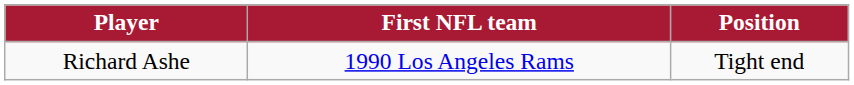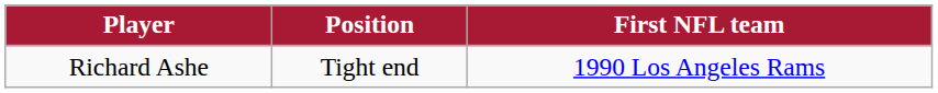 <table class="wikitable" width="65%">
 <tr align="center" style="background:#A81933;color:#FFFFFF;">
 <td><strong>Player</strong></td>
+<td><strong>Position</strong></td>
 <td><strong>First NFL team</strong></td>
-<td><strong>Position</strong></td>
 </tr>
 <tr align="center" bgcolor="">
 <td>Richard Ashe</td>
+<td>Tight end</td>
 <td><a href='#'>1990 Los Angeles Rams</a></td>
-<td>Tight end</td>
 </tr>
 </table>
